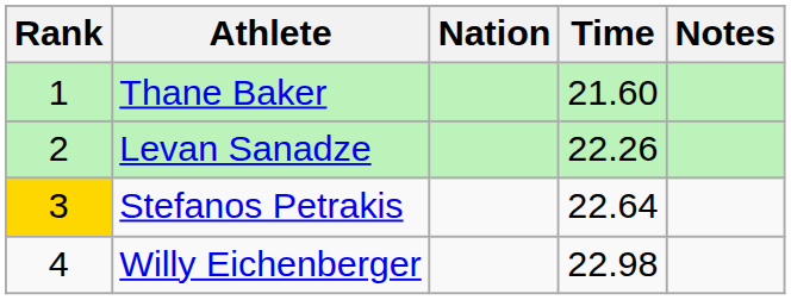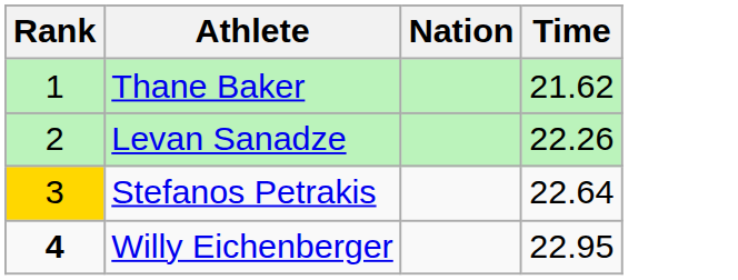 <table class="wikitable sortable" style="text-align:center">
 <tr>
 <th>Rank</th>
 <th>Athlete</th>
 <th>Nation</th>
 <th>Time</th>
-<th>Notes</th>
 </tr>
 <tr bgcolor=bbf3bb>
 <td>1</td>
 <td align=left><a href='#'>Thane Baker</a></td>
 <td align=left></td>
-<td>21.60</td>
-<td></td>
+<td>21.62</td>
 </tr>
 <tr bgcolor=bbf3bb>
 <td>2</td>
 <td align=left><a href='#'>Levan Sanadze</a></td>
 <td align=left></td>
 <td>22.26</td>
-<td></td>
 </tr>
 <tr>
 <td style="background: gold;">3</td>
 <td align=left><a href='#'>Stefanos Petrakis</a></td>
 <td align=left></td>
 <td>22.64</td>
-<td></td>
 </tr>
 <tr>
-<td>4</td>
+<td><strong>4</strong></td>
 <td align=left><a href='#'>Willy Eichenberger</a></td>
 <td align=left></td>
-<td>22.98</td>
-<td></td>
+<td>22.95</td>
 </tr>
 </table>
